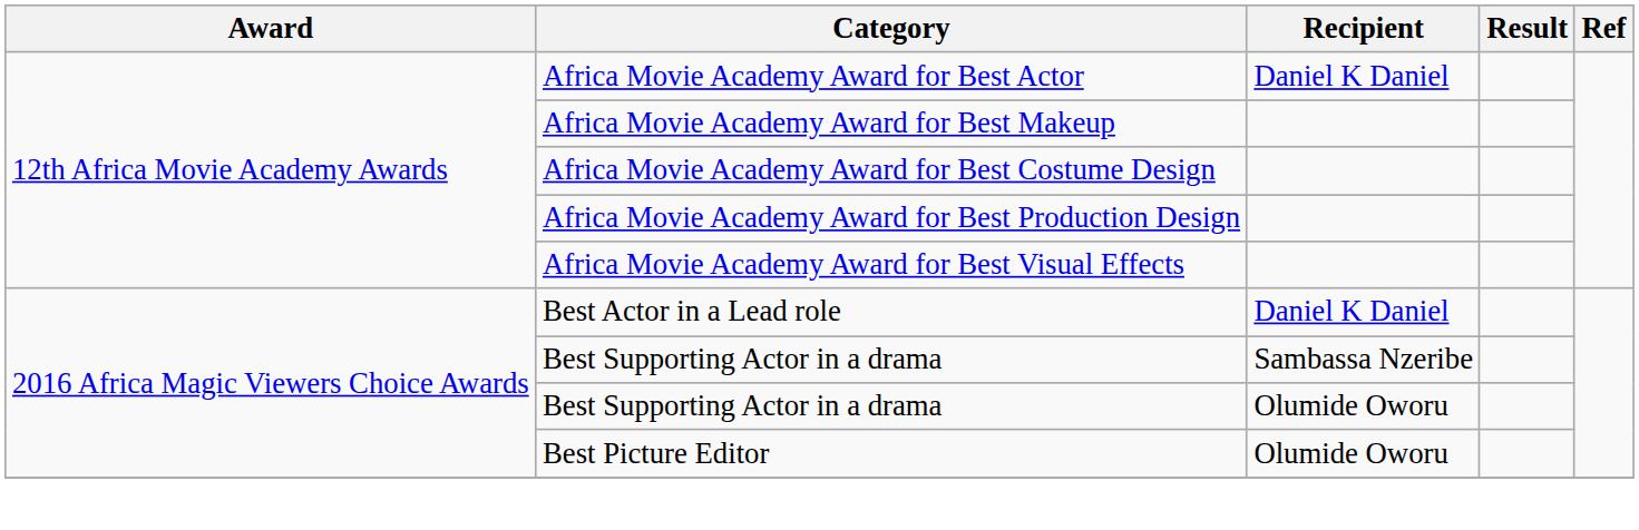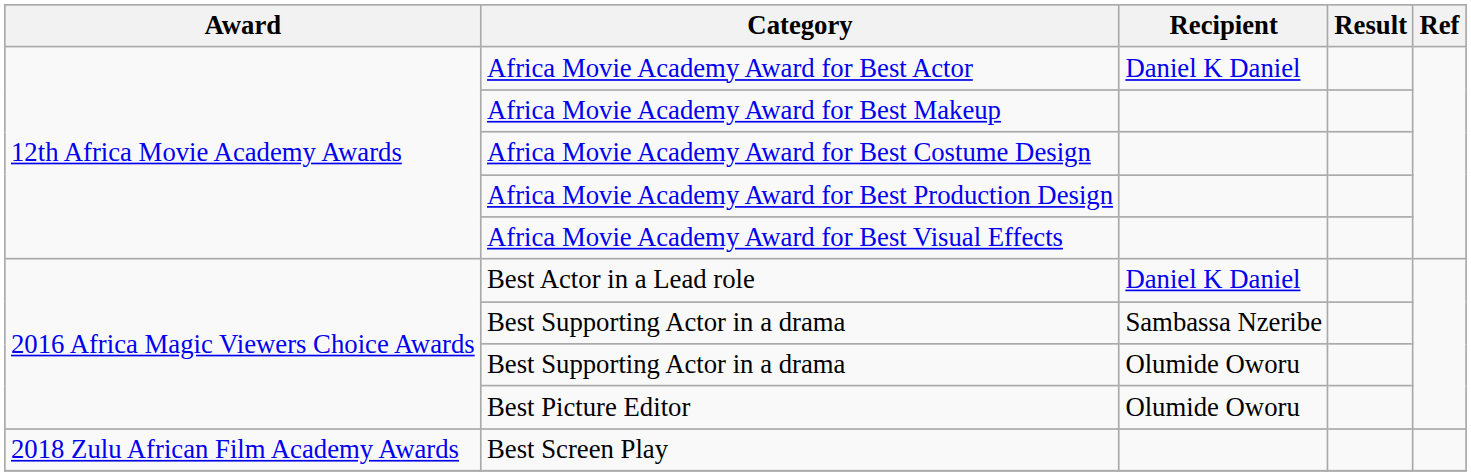 <table class="wikitable">
 <tr>
 <th>Award</th>
 <th>Category</th>
 <th>Recipient</th>
 <th>Result</th>
 <th>Ref</th>
 </tr>
 <tr>
 <td rowspan="5"><a href='#'>12th Africa Movie Academy Awards</a></td>
 <td><a href='#'>Africa Movie Academy Award for Best Actor</a></td>
 <td><a href='#'>Daniel K Daniel</a></td>
 <td></td>
 <td rowspan="5"></td>
 </tr>
 <tr>
 <td><a href='#'>Africa Movie Academy Award for Best Makeup</a></td>
 <td></td>
 <td></td>
 </tr>
 <tr>
 <td><a href='#'>Africa Movie Academy Award for Best Costume Design</a></td>
 <td></td>
 <td></td>
 </tr>
 <tr>
 <td><a href='#'>Africa Movie Academy Award for Best Production Design</a></td>
 <td></td>
 <td></td>
 </tr>
 <tr>
 <td><a href='#'>Africa Movie Academy Award for Best Visual Effects</a></td>
 <td></td>
 <td></td>
 </tr>
 <tr>
 <td rowspan="4"><a href='#'>2016 Africa Magic Viewers Choice Awards</a></td>
 <td>Best Actor in a Lead role</td>
 <td><a href='#'>Daniel K Daniel</a></td>
 <td></td>
 <td rowspan="4"></td>
 </tr>
 <tr>
 <td>Best Supporting Actor in a drama</td>
 <td>Sambassa Nzeribe</td>
 <td></td>
 </tr>
 <tr>
 <td>Best Supporting Actor in a drama</td>
 <td>Olumide Oworu</td>
 <td></td>
 </tr>
 <tr>
 <td>Best Picture Editor</td>
 <td>Olumide Oworu</td>
 <td></td>
 </tr>
 <tr>
+<td><a href='#'>2018 Zulu African Film Academy Awards</a></td>
+<td>Best Screen Play</td>
+<td></td>
+<td></td>
+<td></td>
+</tr>
+<tr>
 </tr>
 </table>
